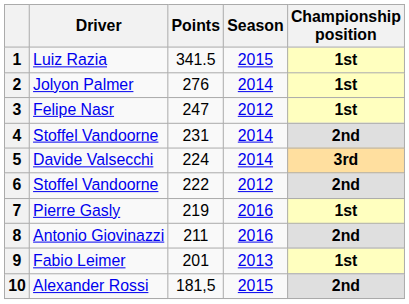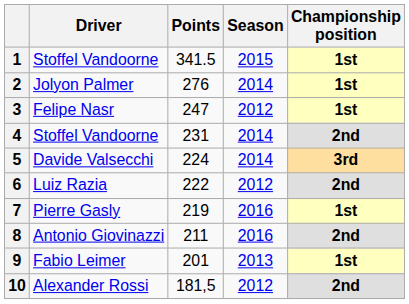 <table class="wikitable" style="text-align:center">
 <tr>
 <th></th>
 <th>Driver</th>
 <th>Points</th>
 <th>Season</th>
 <th>Championship<br>position</th>
 </tr>
 <tr>
 <th>1</th>
-<td align=left> <a href='#'>Luiz Razia</a></td>
+<td align=left> <a href='#'>Stoffel Vandoorne</a></td>
 <td>341.5</td>
 <td><a href='#'>2015</a></td>
 <td style="background:#ffffbf;"><strong>1st</strong></td>
 </tr>
 <tr>
 <th>2</th>
 <td align=left> <a href='#'>Jolyon Palmer</a></td>
 <td>276</td>
 <td><a href='#'>2014</a></td>
 <td style="background:#ffffbf;"><strong>1st</strong></td>
 </tr>
 <tr>
 <th>3</th>
 <td align=left> <a href='#'>Felipe Nasr</a></td>
 <td>247</td>
 <td><a href='#'>2012</a></td>
 <td style="background:#ffffbf;"><strong>1st</strong></td>
 </tr>
 <tr>
 <th>4</th>
 <td align=left> <a href='#'>Stoffel Vandoorne</a></td>
 <td>231</td>
 <td><a href='#'>2014</a></td>
 <td style="background:#dfdfdf;"><strong>2nd</strong></td>
 </tr>
 <tr>
 <th>5</th>
 <td align=left> <a href='#'>Davide Valsecchi</a></td>
 <td>224</td>
 <td><a href='#'>2014</a></td>
 <td style="background:#ffdf9f;"><strong>3rd</strong></td>
 </tr>
 <tr>
 <th>6</th>
-<td align=left> <a href='#'>Stoffel Vandoorne</a></td>
+<td align=left> <a href='#'>Luiz Razia</a></td>
 <td>222</td>
 <td><a href='#'>2012</a></td>
 <td style="background:#dfdfdf;"><strong>2nd</strong></td>
 </tr>
 <tr>
 <th>7</th>
 <td align=left> <a href='#'>Pierre Gasly</a></td>
 <td>219</td>
 <td><a href='#'>2016</a></td>
 <td style="background:#ffffbf;"><strong>1st</strong></td>
 </tr>
 <tr>
 <th>8</th>
 <td align=left> <a href='#'>Antonio Giovinazzi</a></td>
 <td>211</td>
 <td><a href='#'>2016</a></td>
 <td style="background:#dfdfdf;"><strong>2nd</strong></td>
 </tr>
 <tr>
 <th>9</th>
 <td align=left> <a href='#'>Fabio Leimer</a></td>
 <td>201</td>
 <td><a href='#'>2013</a></td>
 <td style="background:#ffffbf;"><strong>1st</strong></td>
 </tr>
 <tr>
 <th>10</th>
 <td align=left> <a href='#'>Alexander Rossi</a></td>
 <td>181,5</td>
-<td><a href='#'>2015</a></td>
+<td><a href='#'>2012</a></td>
 <td style="background:#dfdfdf;"><strong>2nd</strong></td>
 </tr>
 <tr>
 </tr>
 </table>
